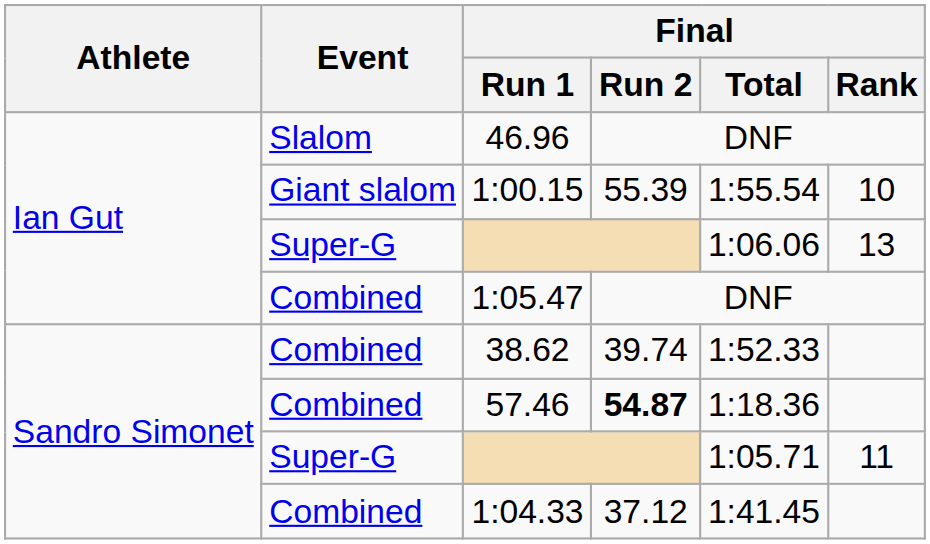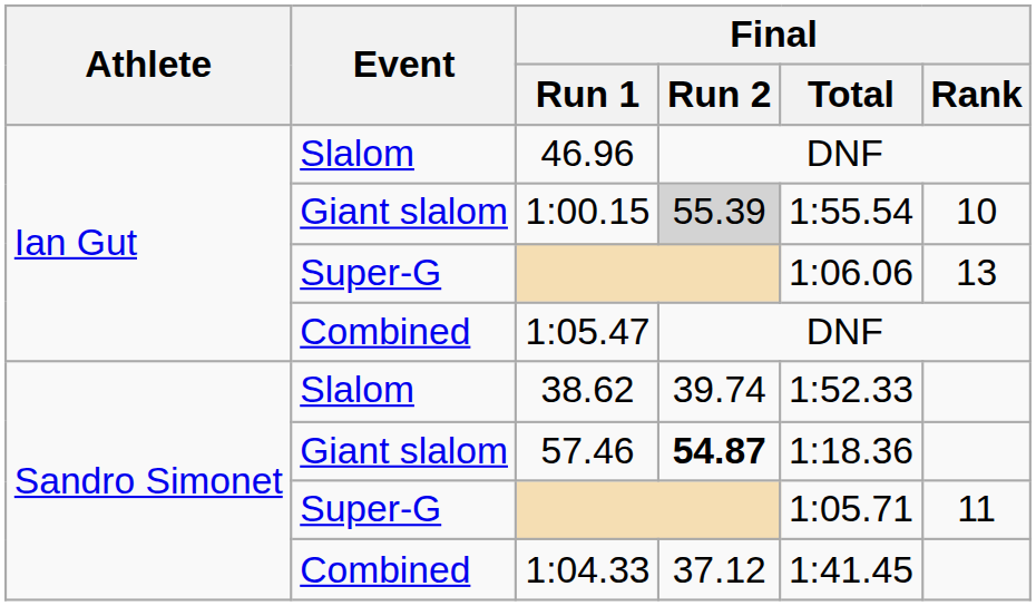 <table class="wikitable">
 <tr>
 <th rowspan="2">Athlete</th>
 <th rowspan="2">Event</th>
 <th colspan="4">Final</th>
 </tr>
 <tr>
 <th>Run 1</th>
 <th>Run 2</th>
 <th>Total</th>
 <th>Rank</th>
 </tr>
 <tr>
 <td rowspan=4><a href='#'>Ian Gut</a></td>
 <td><a href='#'>Slalom</a></td>
 <td align="center">46.96</td>
 <td align="center" colspan=3>DNF</td>
 </tr>
 <tr>
 <td><a href='#'>Giant slalom</a></td>
 <td align="center">1:00.15</td>
-<td align="center">55.39</td>
+<td align="center" style="background: lightgrey;">55.39</td>
 <td align="center">1:55.54</td>
 <td align="center">10</td>
 </tr>
 <tr>
 <td><a href='#'>Super-G</a></td>
 <td colspan=2 bgcolor="wheat"></td>
 <td align="center">1:06.06</td>
 <td align="center">13</td>
 </tr>
 <tr>
 <td><a href='#'>Combined</a></td>
 <td align="center">1:05.47</td>
 <td align="center" colspan=3>DNF</td>
 </tr>
 <tr>
 <td rowspan=4><a href='#'>Sandro Simonet</a></td>
-<td><a href='#'>Combined</a></td>
+<td><a href='#'>Slalom</a></td>
 <td align="center">38.62</td>
 <td align="center">39.74</td>
 <td align="center">1:52.33</td>
 <td align="center"></td>
 </tr>
 <tr>
-<td><a href='#'>Combined</a></td>
+<td><a href='#'>Giant slalom</a></td>
 <td align="center">57.46</td>
 <td align="center"><strong>54.87</strong></td>
 <td align="center">1:18.36</td>
 <td align="center"></td>
 </tr>
 <tr>
 <td><a href='#'>Super-G</a></td>
 <td colspan=2 bgcolor="wheat"></td>
 <td align="center">1:05.71</td>
 <td align="center">11</td>
 </tr>
 <tr>
 <td><a href='#'>Combined</a></td>
 <td align="center">1:04.33</td>
 <td align="center">37.12</td>
 <td align="center">1:41.45</td>
 <td align="center"></td>
 </tr>
 </table>
